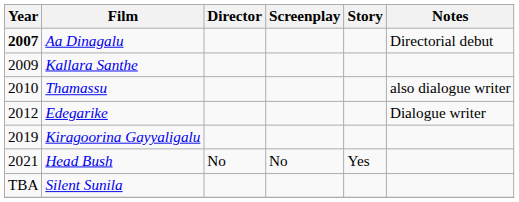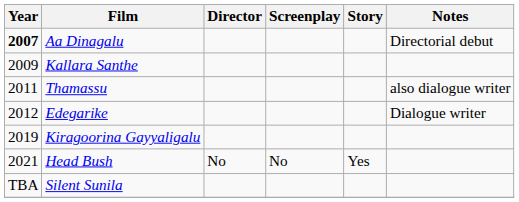 <table class="wikitable sortable">
 <tr>
 <th>Year</th>
 <th>Film</th>
 <th>Director</th>
 <th>Screenplay</th>
 <th>Story</th>
 <th>Notes</th>
 </tr>
 <tr>
 <td><strong>2007</strong></td>
 <td><em><a href='#'>Aa Dinagalu</a></em></td>
 <td></td>
 <td></td>
 <td></td>
 <td>Directorial debut</td>
 </tr>
 <tr>
 <td>2009</td>
 <td><em><a href='#'>Kallara Santhe</a></em></td>
 <td></td>
 <td></td>
 <td></td>
 <td></td>
 </tr>
 <tr>
-<td>2010</td>
+<td>2011</td>
 <td><em><a href='#'>Thamassu</a></em></td>
 <td></td>
 <td></td>
 <td></td>
 <td>also dialogue writer</td>
 </tr>
 <tr>
 <td>2012</td>
 <td><em><a href='#'>Edegarike</a></em></td>
 <td></td>
 <td></td>
 <td></td>
 <td>Dialogue writer</td>
 </tr>
 <tr>
 <td>2019</td>
 <td><em><a href='#'>Kiragoorina Gayyaligalu</a></em></td>
 <td></td>
 <td></td>
 <td></td>
 <td></td>
 </tr>
 <tr>
 <td>2021</td>
 <td><em><a href='#'>Head Bush</a></em></td>
 <td>No</td>
 <td>No</td>
 <td>Yes</td>
 <td></td>
 </tr>
 <tr>
 <td>TBA</td>
 <td><em><a href='#'>Silent Sunila</a></em></td>
 <td></td>
 <td></td>
 <td></td>
 <td></td>
 </tr>
 <tr>
 </tr>
 </table>
